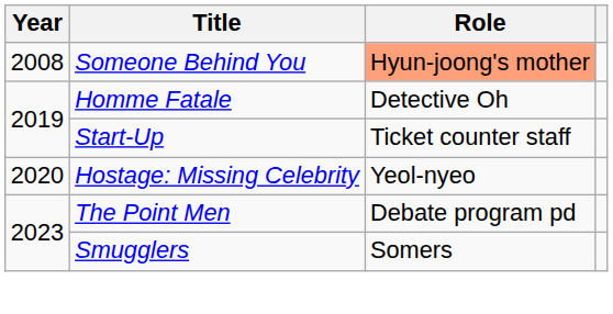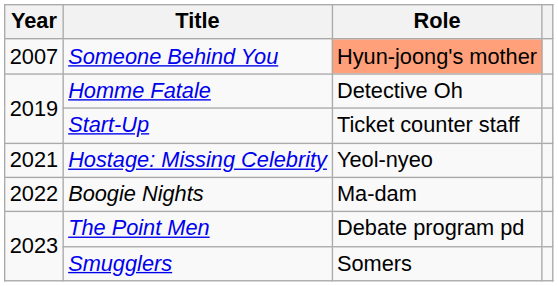 <table class="wikitable sortable plainrowheaders">
 <tr>
 <th scope="col">Year</th>
 <th scope="col">Title</th>
 <th scope="col">Role</th>
 <th></th>
 </tr>
 <tr>
-<td scope="row">2008</td>
+<td scope="row">2007</td>
 <td><em><a href='#'>Someone Behind You</a></em></td>
 <td style="background: lightsalmon;">Hyun-joong's mother</td>
 <td></td>
 </tr>
 <tr>
 <td rowspan="2">2019</td>
 <td><em><a href='#'>Homme Fatale</a></em></td>
 <td>Detective Oh</td>
 <td></td>
 </tr>
 <tr>
 <td><em><a href='#'>Start-Up</a></em></td>
 <td>Ticket counter staff</td>
 <td></td>
 </tr>
 <tr>
-<td scope="row">2020</td>
+<td scope="row">2021</td>
 <td><em><a href='#'>Hostage: Missing Celebrity</a></em></td>
 <td>Yeol-nyeo</td>
+<td></td>
+</tr>
+<tr>
+<td scope="row">2022</td>
+<td><em>Boogie Nights</em></td>
+<td>Ma-dam</td>
 <td></td>
 </tr>
 <tr>
 <td scope="row" rowspan="2">2023</td>
 <td><em><a href='#'>The Point Men</a></em></td>
 <td>Debate program pd</td>
 <td></td>
 </tr>
 <tr>
 <td><em><a href='#'>Smugglers</a></em></td>
 <td>Somers</td>
 <td></td>
 </tr>
 </table>
